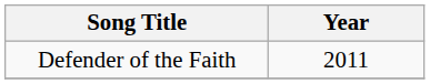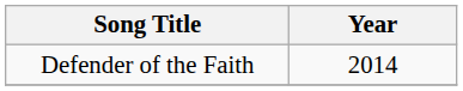 <table class="wikitable" style="text-align:center;">
 <tr>
 <th style="width:175px;">Song Title</th>
 <th style="width:100px;">Year</th>
 </tr>
 <tr>
 <td>Defender of the Faith</td>
-<td>2011</td>
+<td>2014</td>
 </tr>
 <tr>
 </tr>
 </table>
